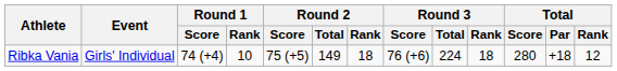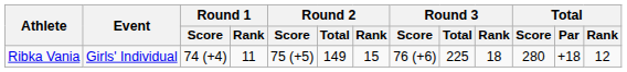 <table class="wikitable" style="font-size:90%">
 <tr>
 <th rowspan="2">Athlete</th>
 <th rowspan="2">Event</th>
 <th colspan="2">Round 1</th>
 <th colspan="3">Round 2</th>
 <th colspan="3">Round 3</th>
 <th colspan="3">Total</th>
 </tr>
 <tr style="font-size:95%">
 <th>Score</th>
 <th>Rank</th>
 <th>Score</th>
 <th>Total</th>
 <th>Rank</th>
 <th>Score</th>
 <th>Total</th>
 <th>Rank</th>
 <th>Score</th>
 <th>Par</th>
 <th>Rank</th>
 </tr>
 <tr align=center>
 <td align=left><a href='#'>Ribka Vania</a></td>
 <td align=left><a href='#'>Girls' Individual</a></td>
 <td>74 (+4)</td>
-<td>10</td>
+<td>11</td>
 <td>75 (+5)</td>
 <td>149</td>
-<td>18</td>
+<td>15</td>
 <td>76 (+6)</td>
-<td>224</td>
+<td>225</td>
 <td>18</td>
 <td>280</td>
 <td>+18</td>
 <td>12</td>
 </tr>
 </table>
